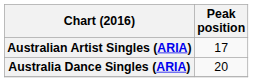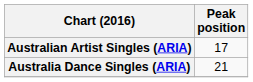 <table class="wikitable plainrowheaders" style="text-align:center">
 <tr>
 <th scope="col">Chart (2016)</th>
 <th scope="col">Peak<br>position</th>
 </tr>
 <tr>
 <th scope="row">Australian Artist Singles (<a href='#'>ARIA</a>)</th>
 <td>17</td>
 </tr>
 <tr>
 <th scope="row">Australia Dance Singles (<a href='#'>ARIA</a>)</th>
-<td>20</td>
+<td>21</td>
 </tr>
 <tr>
 </tr>
 </table>
